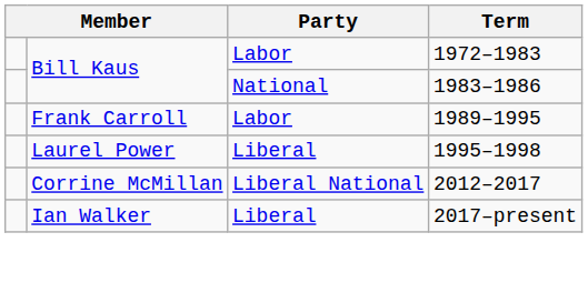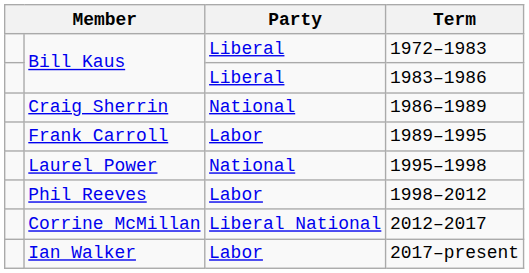 <table class="wikitable">
 <tr>
 <th colspan="2">Member</th>
 <th>Party</th>
 <th>Term</th>
 </tr>
 <tr>
 <td> </td>
 <td rowspan="2"><a href='#'>Bill Kaus</a></td>
-<td><a href='#'>Labor</a></td>
+<td><a href='#'>Liberal</a></td>
 <td>1972–1983</td>
 </tr>
 <tr>
 <td> </td>
+<td><a href='#'>Liberal</a></td>
+<td>1983–1986</td>
+</tr>
+<tr>
+<td> </td>
+<td><a href='#'>Craig Sherrin</a></td>
 <td><a href='#'>National</a></td>
-<td>1983–1986</td>
+<td>1986–1989</td>
 </tr>
 <tr>
 <td> </td>
 <td><a href='#'>Frank Carroll</a></td>
 <td><a href='#'>Labor</a></td>
 <td>1989–1995</td>
 </tr>
 <tr>
 <td> </td>
 <td><a href='#'>Laurel Power</a></td>
-<td><a href='#'>Liberal</a></td>
+<td><a href='#'>National</a></td>
 <td>1995–1998</td>
+</tr>
+<tr>
+<td> </td>
+<td><a href='#'>Phil Reeves</a></td>
+<td><a href='#'>Labor</a></td>
+<td>1998–2012</td>
 </tr>
 <tr>
 <td> </td>
 <td><a href='#'>Corrine McMillan</a></td>
 <td><a href='#'>Liberal National</a></td>
 <td>2012–2017</td>
 </tr>
 <tr>
 <td> </td>
 <td><a href='#'>Ian Walker</a></td>
-<td><a href='#'>Liberal</a></td>
+<td><a href='#'>Labor</a></td>
 <td>2017–present</td>
 </tr>
 </table>
